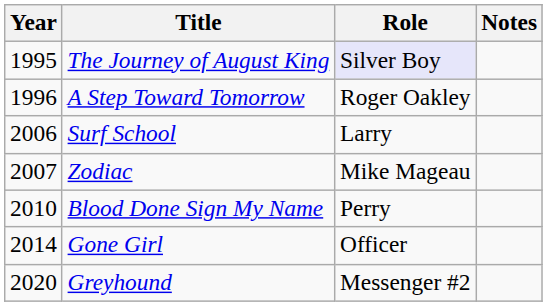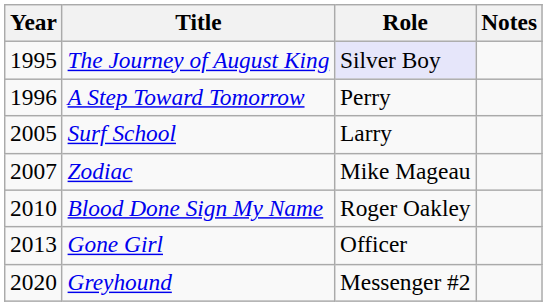 <table class="wikitable sortable">
 <tr>
 <th>Year</th>
 <th>Title</th>
 <th>Role</th>
 <th class="unsortable">Notes</th>
 </tr>
 <tr>
 <td>1995</td>
 <td><em><a href='#'>The Journey of August King</a></em></td>
 <td style="background: lavender;">Silver Boy</td>
 <td></td>
 </tr>
 <tr>
 <td>1996</td>
 <td><em><a href='#'>A Step Toward Tomorrow</a></em></td>
-<td>Roger Oakley</td>
+<td>Perry</td>
 <td></td>
 </tr>
 <tr>
-<td>2006</td>
+<td>2005</td>
 <td><em><a href='#'>Surf School</a></em></td>
 <td>Larry</td>
 <td></td>
 </tr>
 <tr>
 <td>2007</td>
 <td><em><a href='#'>Zodiac</a></em></td>
 <td>Mike Mageau</td>
 <td></td>
 </tr>
 <tr>
 <td>2010</td>
 <td><em><a href='#'>Blood Done Sign My Name</a></em></td>
-<td>Perry</td>
+<td>Roger Oakley</td>
 <td></td>
 </tr>
 <tr>
-<td>2014</td>
+<td>2013</td>
 <td><em><a href='#'>Gone Girl</a></em></td>
 <td>Officer</td>
 <td></td>
 </tr>
 <tr>
 <td>2020</td>
 <td><em><a href='#'>Greyhound</a></em></td>
 <td>Messenger #2</td>
 <td></td>
 </tr>
 </table>
